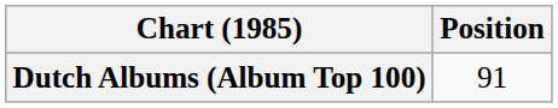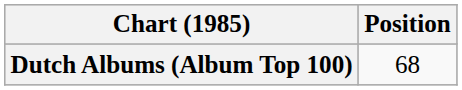 <table class="wikitable plainrowheaders" style="text-align:center">
 <tr>
 <th scope="col">Chart (1985)</th>
 <th scope="col">Position</th>
 </tr>
 <tr>
 <th scope="row">Dutch Albums (Album Top 100)</th>
-<td>91</td>
+<td>68</td>
 </tr>
 </table>
